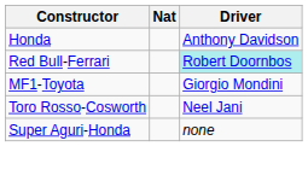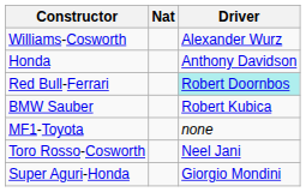 <table class="wikitable" style="font-size: 95%">
 <tr>
 <th>Constructor</th>
 <th>Nat</th>
 <th>Driver</th>
+</tr>
+<tr>
+<td><a href='#'>Williams</a>-<a href='#'>Cosworth</a></td>
+<td></td>
+<td><a href='#'>Alexander Wurz</a></td>
 </tr>
 <tr>
 <td><a href='#'>Honda</a></td>
 <td></td>
 <td><a href='#'>Anthony Davidson</a></td>
 </tr>
 <tr>
 <td><a href='#'>Red Bull</a>-<a href='#'>Ferrari</a></td>
 <td></td>
 <td style="background: paleturquoise;"><a href='#'>Robert Doornbos</a></td>
 </tr>
 <tr>
+<td><a href='#'>BMW Sauber</a></td>
+<td></td>
+<td><a href='#'>Robert Kubica</a></td>
+</tr>
+<tr>
 <td><a href='#'>MF1</a>-<a href='#'>Toyota</a></td>
 <td></td>
-<td><a href='#'>Giorgio Mondini</a></td>
+<td><em>none</em></td>
 </tr>
 <tr>
 <td><a href='#'>Toro Rosso</a>-<a href='#'>Cosworth</a></td>
 <td></td>
 <td><a href='#'>Neel Jani</a></td>
 </tr>
 <tr>
 <td><a href='#'>Super Aguri</a>-<a href='#'>Honda</a></td>
 <td></td>
-<td><em>none</em></td>
+<td><a href='#'>Giorgio Mondini</a></td>
 </tr>
 </table>
